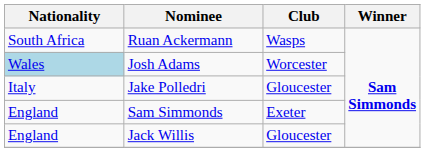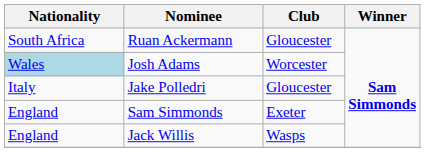 <table class="wikitable">
 <tr>
 <th width=120>Nationality</th>
 <th width=140>Nominee</th>
 <th width=80>Club</th>
 <th width=70>Winner</th>
 </tr>
 <tr>
 <td> <a href='#'>South Africa</a></td>
 <td><a href='#'>Ruan Ackermann</a></td>
-<td><a href='#'>Wasps</a></td>
+<td><a href='#'>Gloucester</a></td>
 <td rowspan=5 align=center><br><strong><a href='#'>Sam Simmonds</a></strong></td>
 </tr>
 <tr>
 <td style="background: lightblue;"> <a href='#'>Wales</a></td>
 <td><a href='#'>Josh Adams</a></td>
 <td><a href='#'>Worcester</a></td>
 </tr>
 <tr>
 <td> <a href='#'>Italy</a></td>
 <td><a href='#'>Jake Polledri</a></td>
 <td><a href='#'>Gloucester</a></td>
 </tr>
 <tr>
 <td> <a href='#'>England</a></td>
 <td><a href='#'>Sam Simmonds</a></td>
 <td><a href='#'>Exeter</a></td>
 </tr>
 <tr>
 <td> <a href='#'>England</a></td>
 <td><a href='#'>Jack Willis</a></td>
-<td><a href='#'>Gloucester</a></td>
+<td><a href='#'>Wasps</a></td>
 </tr>
 <tr>
 </tr>
 </table>
